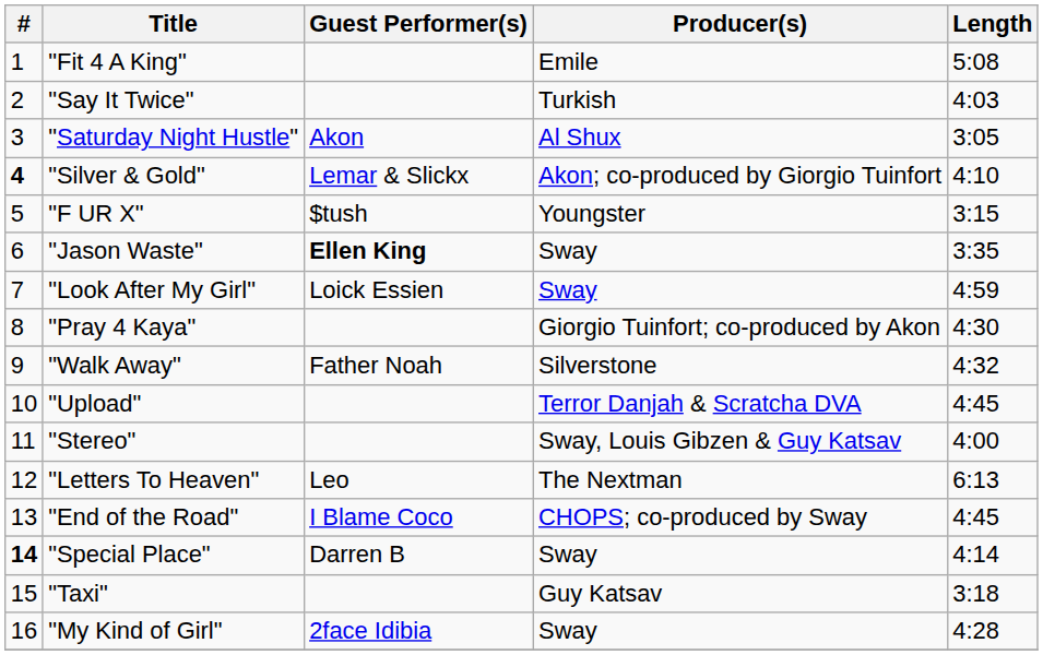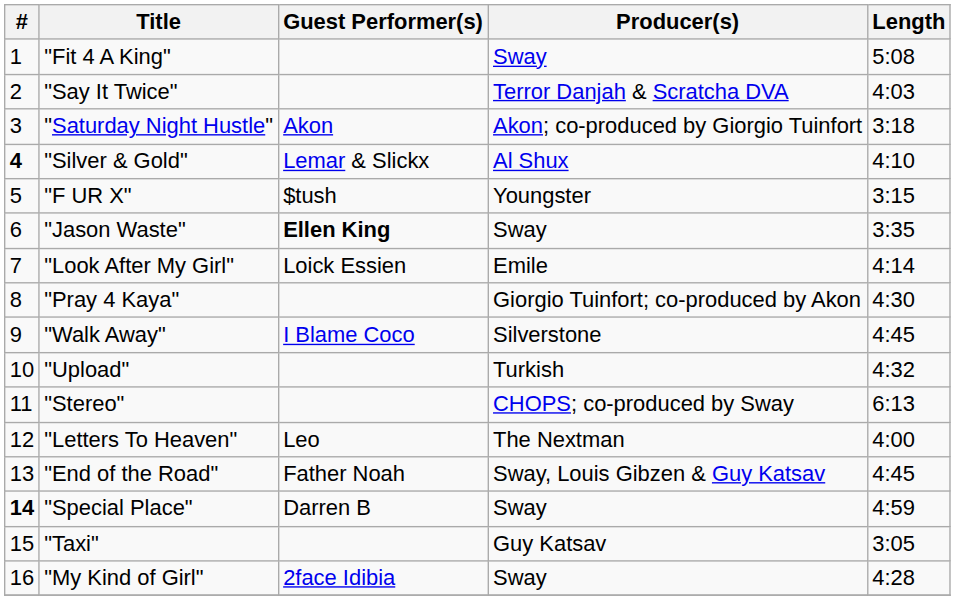 <table class="wikitable">
 <tr>
 <th>#</th>
 <th>Title</th>
 <th>Guest Performer(s)</th>
 <th>Producer(s)</th>
 <th>Length</th>
 </tr>
 <tr>
 <td>1</td>
 <td>"Fit 4 A King"</td>
 <td></td>
-<td>Emile</td>
+<td><a href='#'>Sway</a></td>
 <td>5:08</td>
 </tr>
 <tr>
 <td>2</td>
 <td>"Say It Twice"</td>
 <td></td>
-<td>Turkish</td>
+<td><a href='#'>Terror Danjah</a> & <a href='#'>Scratcha DVA</a></td>
 <td>4:03</td>
 </tr>
 <tr>
 <td>3</td>
 <td>"<a href='#'>Saturday Night Hustle</a>"</td>
 <td><a href='#'>Akon</a></td>
-<td><a href='#'>Al Shux</a></td>
-<td>3:05</td>
+<td><a href='#'>Akon</a>; co-produced by Giorgio Tuinfort</td>
+<td>3:18</td>
 </tr>
 <tr>
 <td><strong>4</strong></td>
 <td>"Silver & Gold"</td>
 <td><a href='#'>Lemar</a> & Slickx</td>
-<td><a href='#'>Akon</a>; co-produced by Giorgio Tuinfort</td>
+<td><a href='#'>Al Shux</a></td>
 <td>4:10</td>
 </tr>
 <tr>
 <td>5</td>
 <td>"F UR X"</td>
 <td>$tush</td>
 <td>Youngster</td>
 <td>3:15</td>
 </tr>
 <tr>
 <td>6</td>
 <td>"Jason Waste"</td>
 <td><strong>Ellen King</strong></td>
 <td>Sway</td>
 <td>3:35</td>
 </tr>
 <tr>
 <td>7</td>
 <td>"Look After My Girl"</td>
 <td>Loick Essien</td>
-<td><a href='#'>Sway</a></td>
-<td>4:59</td>
+<td>Emile</td>
+<td>4:14</td>
 </tr>
 <tr>
 <td>8</td>
 <td>"Pray 4 Kaya"</td>
 <td></td>
 <td>Giorgio Tuinfort; co-produced by Akon</td>
 <td>4:30</td>
 </tr>
 <tr>
 <td>9</td>
 <td>"Walk Away"</td>
-<td>Father Noah</td>
+<td><a href='#'>I Blame Coco</a></td>
 <td>Silverstone</td>
-<td>4:32</td>
+<td>4:45</td>
 </tr>
 <tr>
 <td>10</td>
 <td>"Upload"</td>
 <td></td>
-<td><a href='#'>Terror Danjah</a> & <a href='#'>Scratcha DVA</a></td>
-<td>4:45</td>
+<td>Turkish</td>
+<td>4:32</td>
 </tr>
 <tr>
 <td>11</td>
 <td>"Stereo"</td>
 <td></td>
-<td>Sway, Louis Gibzen & <a href='#'>Guy Katsav</a></td>
-<td>4:00</td>
+<td><a href='#'>CHOPS</a>; co-produced by Sway</td>
+<td>6:13</td>
 </tr>
 <tr>
 <td>12</td>
 <td>"Letters To Heaven"</td>
 <td>Leo</td>
 <td>The Nextman</td>
-<td>6:13</td>
+<td>4:00</td>
 </tr>
 <tr>
 <td>13</td>
 <td>"End of the Road"</td>
-<td><a href='#'>I Blame Coco</a></td>
-<td><a href='#'>CHOPS</a>; co-produced by Sway</td>
+<td>Father Noah</td>
+<td>Sway, Louis Gibzen & <a href='#'>Guy Katsav</a></td>
 <td>4:45</td>
 </tr>
 <tr>
 <td><strong>14</strong></td>
 <td>"Special Place"</td>
 <td>Darren B</td>
 <td>Sway</td>
-<td>4:14</td>
+<td>4:59</td>
 </tr>
 <tr>
 <td>15</td>
 <td>"Taxi"</td>
 <td></td>
 <td>Guy Katsav</td>
-<td>3:18</td>
+<td>3:05</td>
 </tr>
 <tr>
 <td>16</td>
 <td>"My Kind of Girl"</td>
 <td><a href='#'>2face Idibia</a></td>
 <td>Sway</td>
 <td>4:28</td>
 </tr>
 <tr>
 </tr>
 </table>
